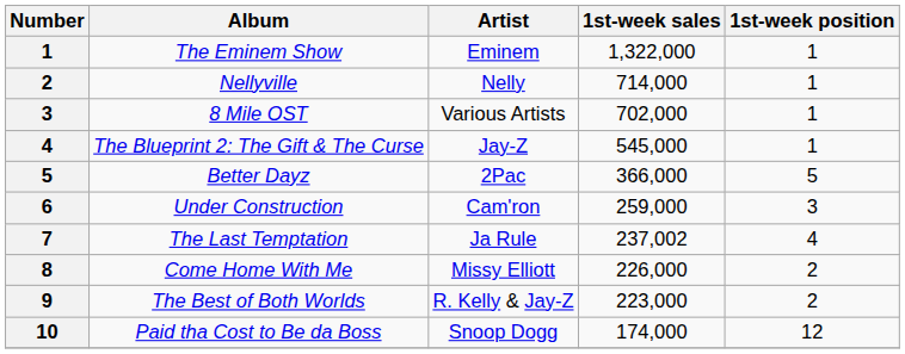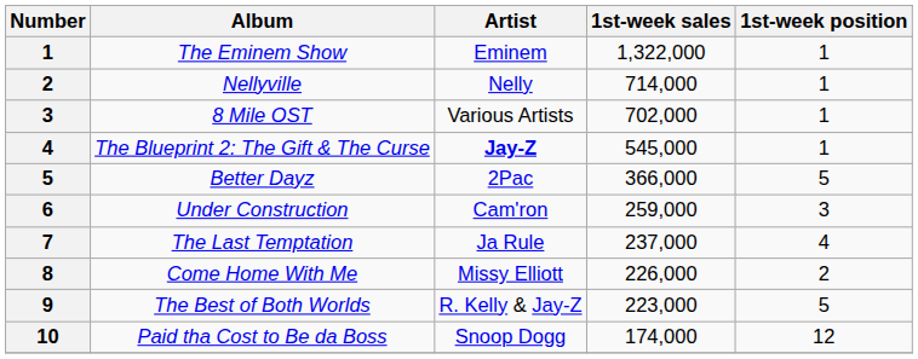 <table class="wikitable sortable" style="text-align:center;">
 <tr>
 <th scope="col">Number</th>
 <th scope="col">Album</th>
 <th scope="col">Artist</th>
 <th scope="col">1st-week sales</th>
 <th scope="col">1st-week position</th>
 </tr>
 <tr>
 <th scope="row">1</th>
 <td><em><a href='#'>The Eminem Show</a></em></td>
 <td><a href='#'>Eminem</a></td>
 <td>1,322,000</td>
 <td>1</td>
 </tr>
 <tr>
 <th scope="row">2</th>
 <td><em><a href='#'>Nellyville</a></em></td>
 <td><a href='#'>Nelly</a></td>
 <td>714,000</td>
 <td>1</td>
 </tr>
 <tr>
 <th scope="row">3</th>
 <td><em><a href='#'>8 Mile OST</a></em></td>
 <td>Various Artists</td>
 <td>702,000</td>
 <td>1</td>
 </tr>
 <tr>
 <th scope="row">4</th>
 <td><em><a href='#'>The Blueprint 2: The Gift & The Curse</a></em></td>
-<td><a href='#'>Jay-Z</a></td>
+<td><strong><a href='#'>Jay-Z</a></strong></td>
 <td>545,000</td>
 <td>1</td>
 </tr>
 <tr>
 <th scope="row">5</th>
 <td><em><a href='#'>Better Dayz</a></em></td>
 <td><a href='#'>2Pac</a></td>
 <td>366,000</td>
 <td>5</td>
 </tr>
 <tr>
 <th scope="row">6</th>
 <td><em><a href='#'>Under Construction</a></em></td>
 <td><a href='#'>Cam'ron</a></td>
 <td>259,000</td>
 <td>3</td>
 </tr>
 <tr>
 <th scope="row">7</th>
 <td><em><a href='#'>The Last Temptation</a></em></td>
 <td><a href='#'>Ja Rule</a></td>
-<td>237,002</td>
+<td>237,000</td>
 <td>4</td>
 </tr>
 <tr>
 <th scope="row">8</th>
 <td><em><a href='#'>Come Home With Me</a></em></td>
 <td><a href='#'>Missy Elliott</a></td>
 <td>226,000</td>
 <td>2</td>
 </tr>
 <tr>
 <th scope="row">9</th>
 <td><em><a href='#'>The Best of Both Worlds</a></em></td>
 <td><a href='#'>R. Kelly</a> & <a href='#'>Jay-Z</a></td>
 <td>223,000</td>
-<td>2</td>
+<td>5</td>
 </tr>
 <tr>
 <th scope="row">10</th>
 <td><em><a href='#'>Paid tha Cost to Be da Boss</a></em></td>
 <td><a href='#'>Snoop Dogg</a></td>
 <td>174,000</td>
 <td>12</td>
 </tr>
 <tr>
 </tr>
 </table>
